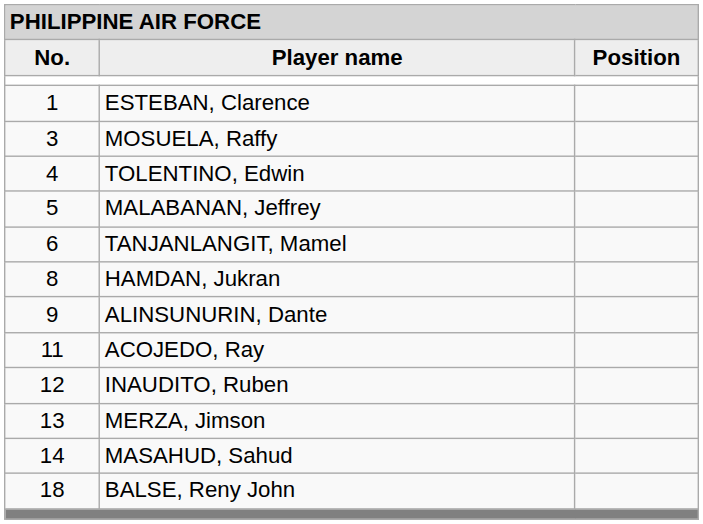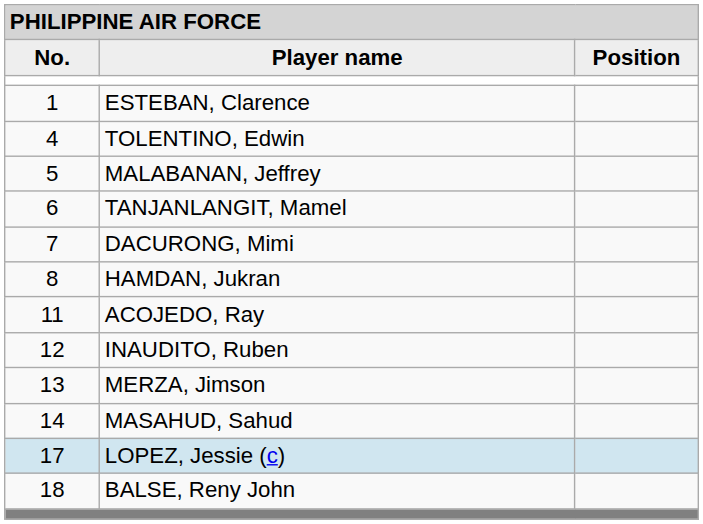 <table class='wikitable mw-collapsible mw-collapsed' style='text-align: center; width: 500px; border: none;'>
 <tr>
 <th style="background:#D4D4D4; text-align:left;" colspan=3>PHILIPPINE AIR FORCE</th>
 </tr>
 <tr style="background:#EEEEEE; font-weight:bold;">
 <td width=10%>No.</td>
 <td width=50%>Player name</td>
 <td width=10%>Position</td>
 </tr>
 <tr style="background:#FFFFFF;">
 <td colspan=3 align=center></td>
 </tr>
 <tr>
 <td align=center>1</td>
 <td align=left>ESTEBAN, Clarence</td>
 <td align=center></td>
 </tr>
 <tr>
-<td align=center>3</td>
-<td align=left>MOSUELA, Raffy</td>
-<td align=center></td>
-</tr>
-<tr>
 <td align=center>4</td>
 <td align=left>TOLENTINO, Edwin</td>
 <td align=center></td>
 </tr>
 <tr>
 <td align=center>5</td>
 <td align=left>MALABANAN, Jeffrey</td>
 <td align=center></td>
 </tr>
 <tr>
 <td align=center>6</td>
 <td align=left>TANJANLANGIT, Mamel</td>
 <td align=center></td>
 </tr>
 <tr>
-<td align=center>8</td>
-<td align=left>HAMDAN, Jukran</td>
+<td align=center>7</td>
+<td align=left>DACURONG, Mimi</td>
 <td align=center></td>
 </tr>
 <tr>
-<td align=center>9</td>
-<td align=left>ALINSUNURIN, Dante</td>
+<td align=center>8</td>
+<td align=left>HAMDAN, Jukran</td>
 <td align=center></td>
 </tr>
 <tr>
 <td align=center>11</td>
 <td align=left>ACOJEDO, Ray</td>
 <td align=center></td>
 </tr>
 <tr>
 <td align=center>12</td>
 <td align=left>INAUDITO, Ruben</td>
 <td align=center></td>
 </tr>
 <tr>
 <td align=center>13</td>
 <td align=left>MERZA, Jimson</td>
 <td align=center></td>
 </tr>
 <tr>
 <td align=center>14</td>
 <td align=left>MASAHUD, Sahud</td>
 <td align=center></td>
 </tr>
+<tr bgcolor=#D0E6F>
+<td align=center>17</td>
+<td align=left>LOPEZ, Jessie (<a href='#'>c</a>)</td>
+<td align=center></td>
+</tr>
 <tr>
 <td align=center>18</td>
 <td align=left>BALSE, Reny John</td>
 <td align=center></td>
 </tr>
 <tr>
 <th style="background:gray;" colspan=3></th>
 </tr>
 <tr>
 </tr>
 </table>
